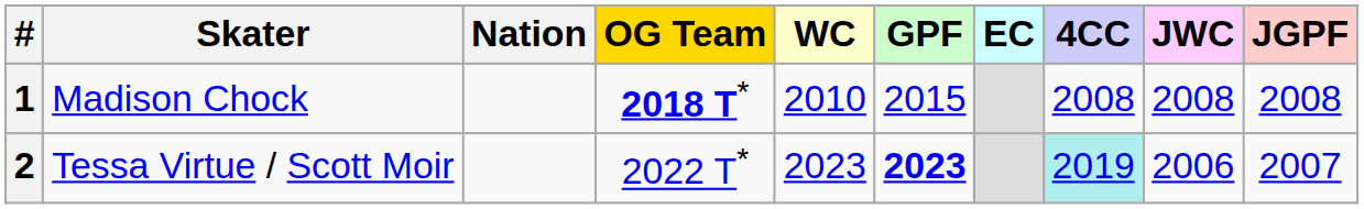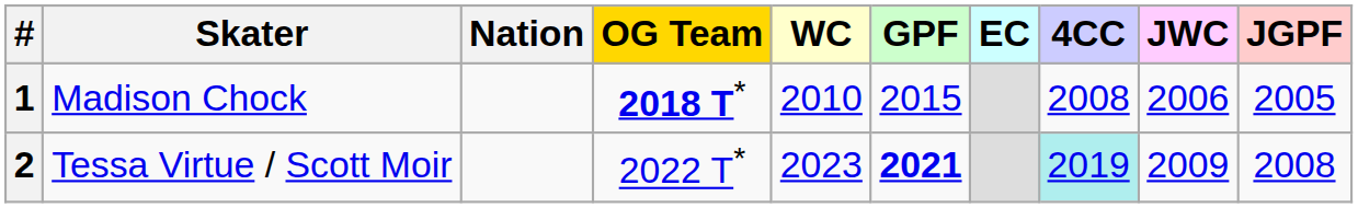 <table class="wikitable sortable" style="text-align: center;">
 <tr>
 <th>#</th>
 <th>Skater</th>
 <th>Nation</th>
 <th style="background-color: gold;">OG Team</th>
 <th style="background-color: #ffc;">WC</th>
 <th style="background-color: #cfc;">GPF</th>
 <th style="background-color: #cff;">EC</th>
 <th style="background-color: #ccf;">4CC</th>
 <th style="background-color: #fcf;">JWC</th>
 <th style="background-color: #fcc;">JGPF</th>
 </tr>
 <tr>
 <th>1</th>
 <td style="text-align: left;"><a href='#'>Madison Chock</a></td>
 <td></td>
 <td><strong><a href='#'>2018 T</a></strong><sup>*</sup></td>
 <td><a href='#'>2010</a></td>
 <td><a href='#'>2015</a></td>
 <td style="background-color: #ddd;"></td>
 <td><a href='#'>2008</a></td>
-<td><a href='#'>2008</a></td>
-<td><a href='#'>2008</a></td>
+<td><a href='#'>2006</a></td>
+<td><a href='#'>2005</a></td>
 </tr>
 <tr>
 <th>2</th>
 <td style="text-align: left;"><a href='#'>Tessa Virtue</a> / <a href='#'>Scott Moir</a></td>
 <td></td>
 <td><a href='#'>2022 T</a><sup>*</sup></td>
 <td><a href='#'>2023</a></td>
-<td><a href='#'><strong>2023</strong></a></td>
+<td><a href='#'><strong>2021</strong></a></td>
 <td style="background-color: #ddd;"></td>
 <td style="background: paleturquoise;"><a href='#'>2019</a></td>
-<td><a href='#'>2006</a></td>
-<td><a href='#'>2007</a></td>
+<td><a href='#'>2009</a></td>
+<td><a href='#'>2008</a></td>
 </tr>
 </table>
